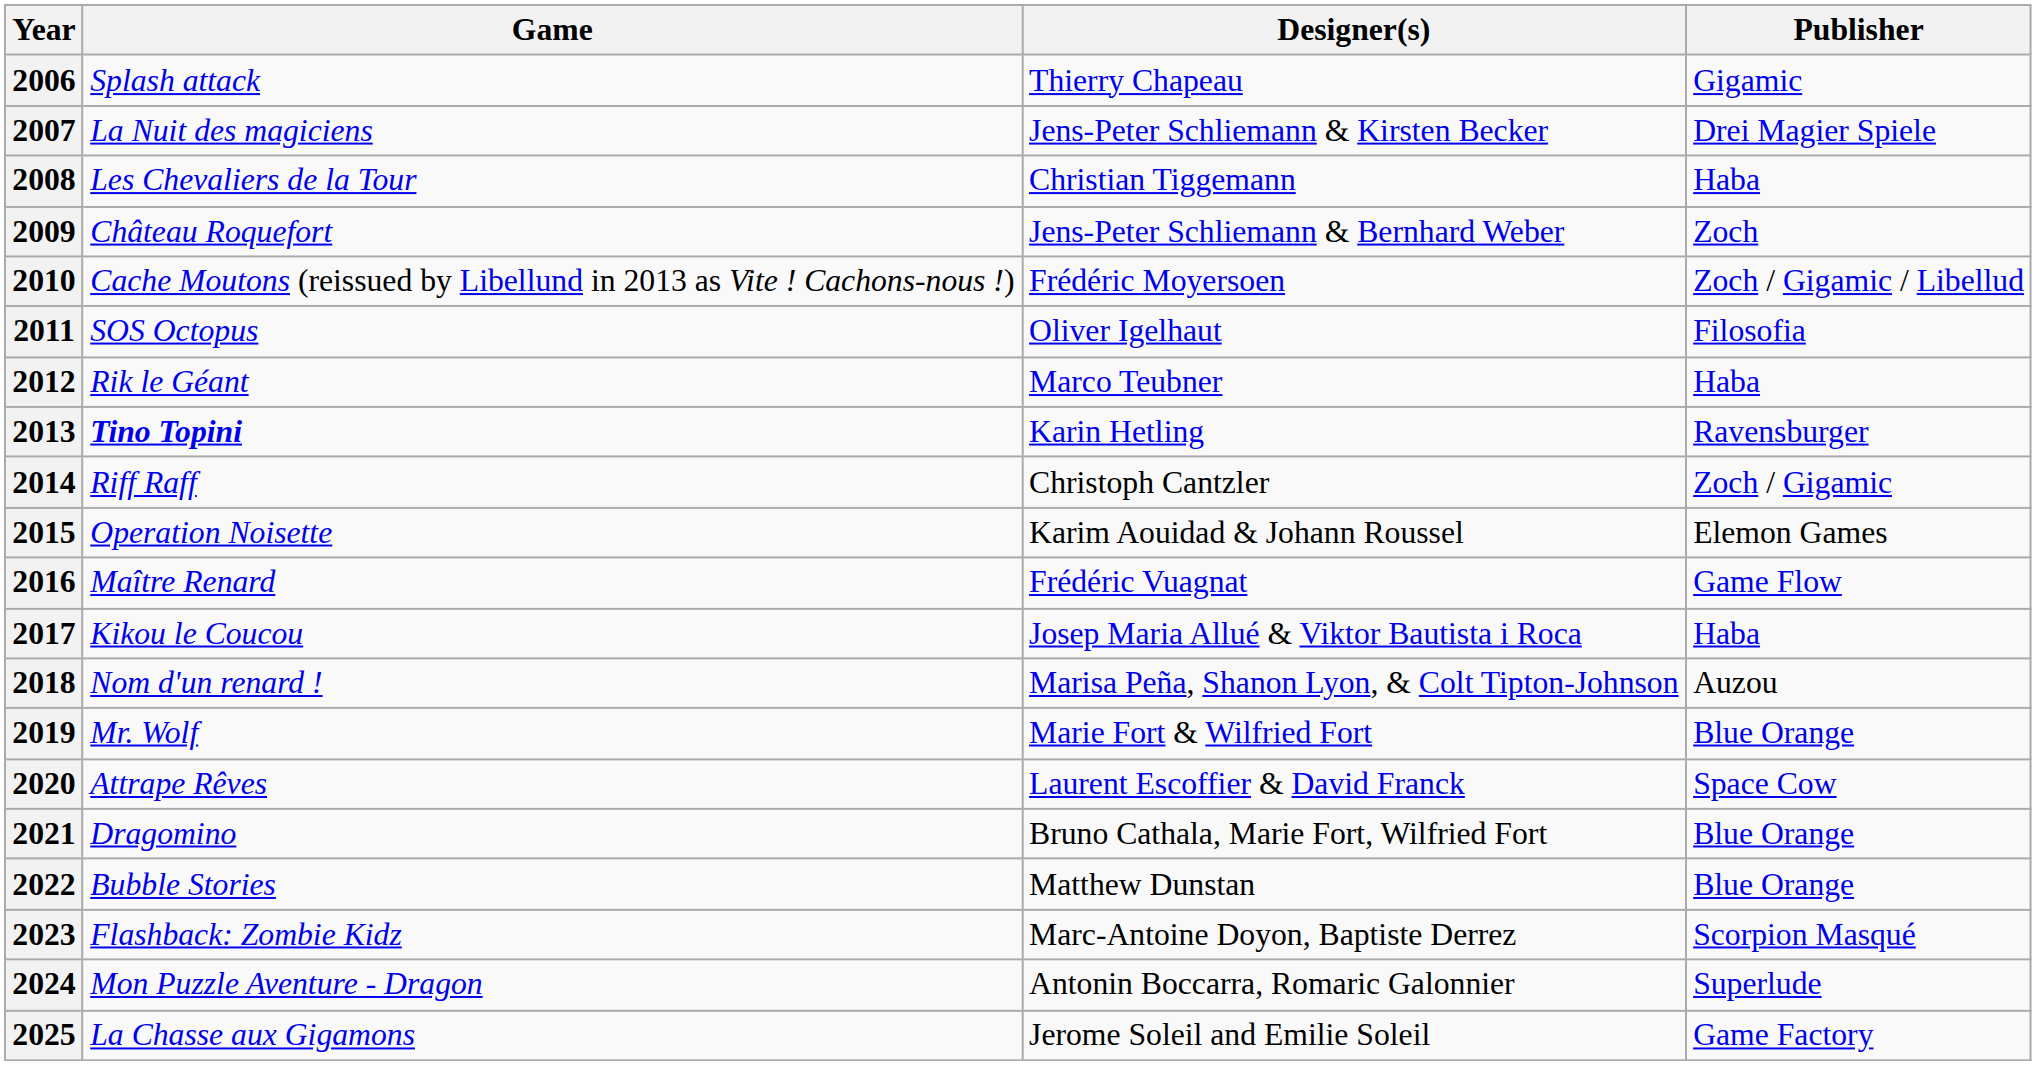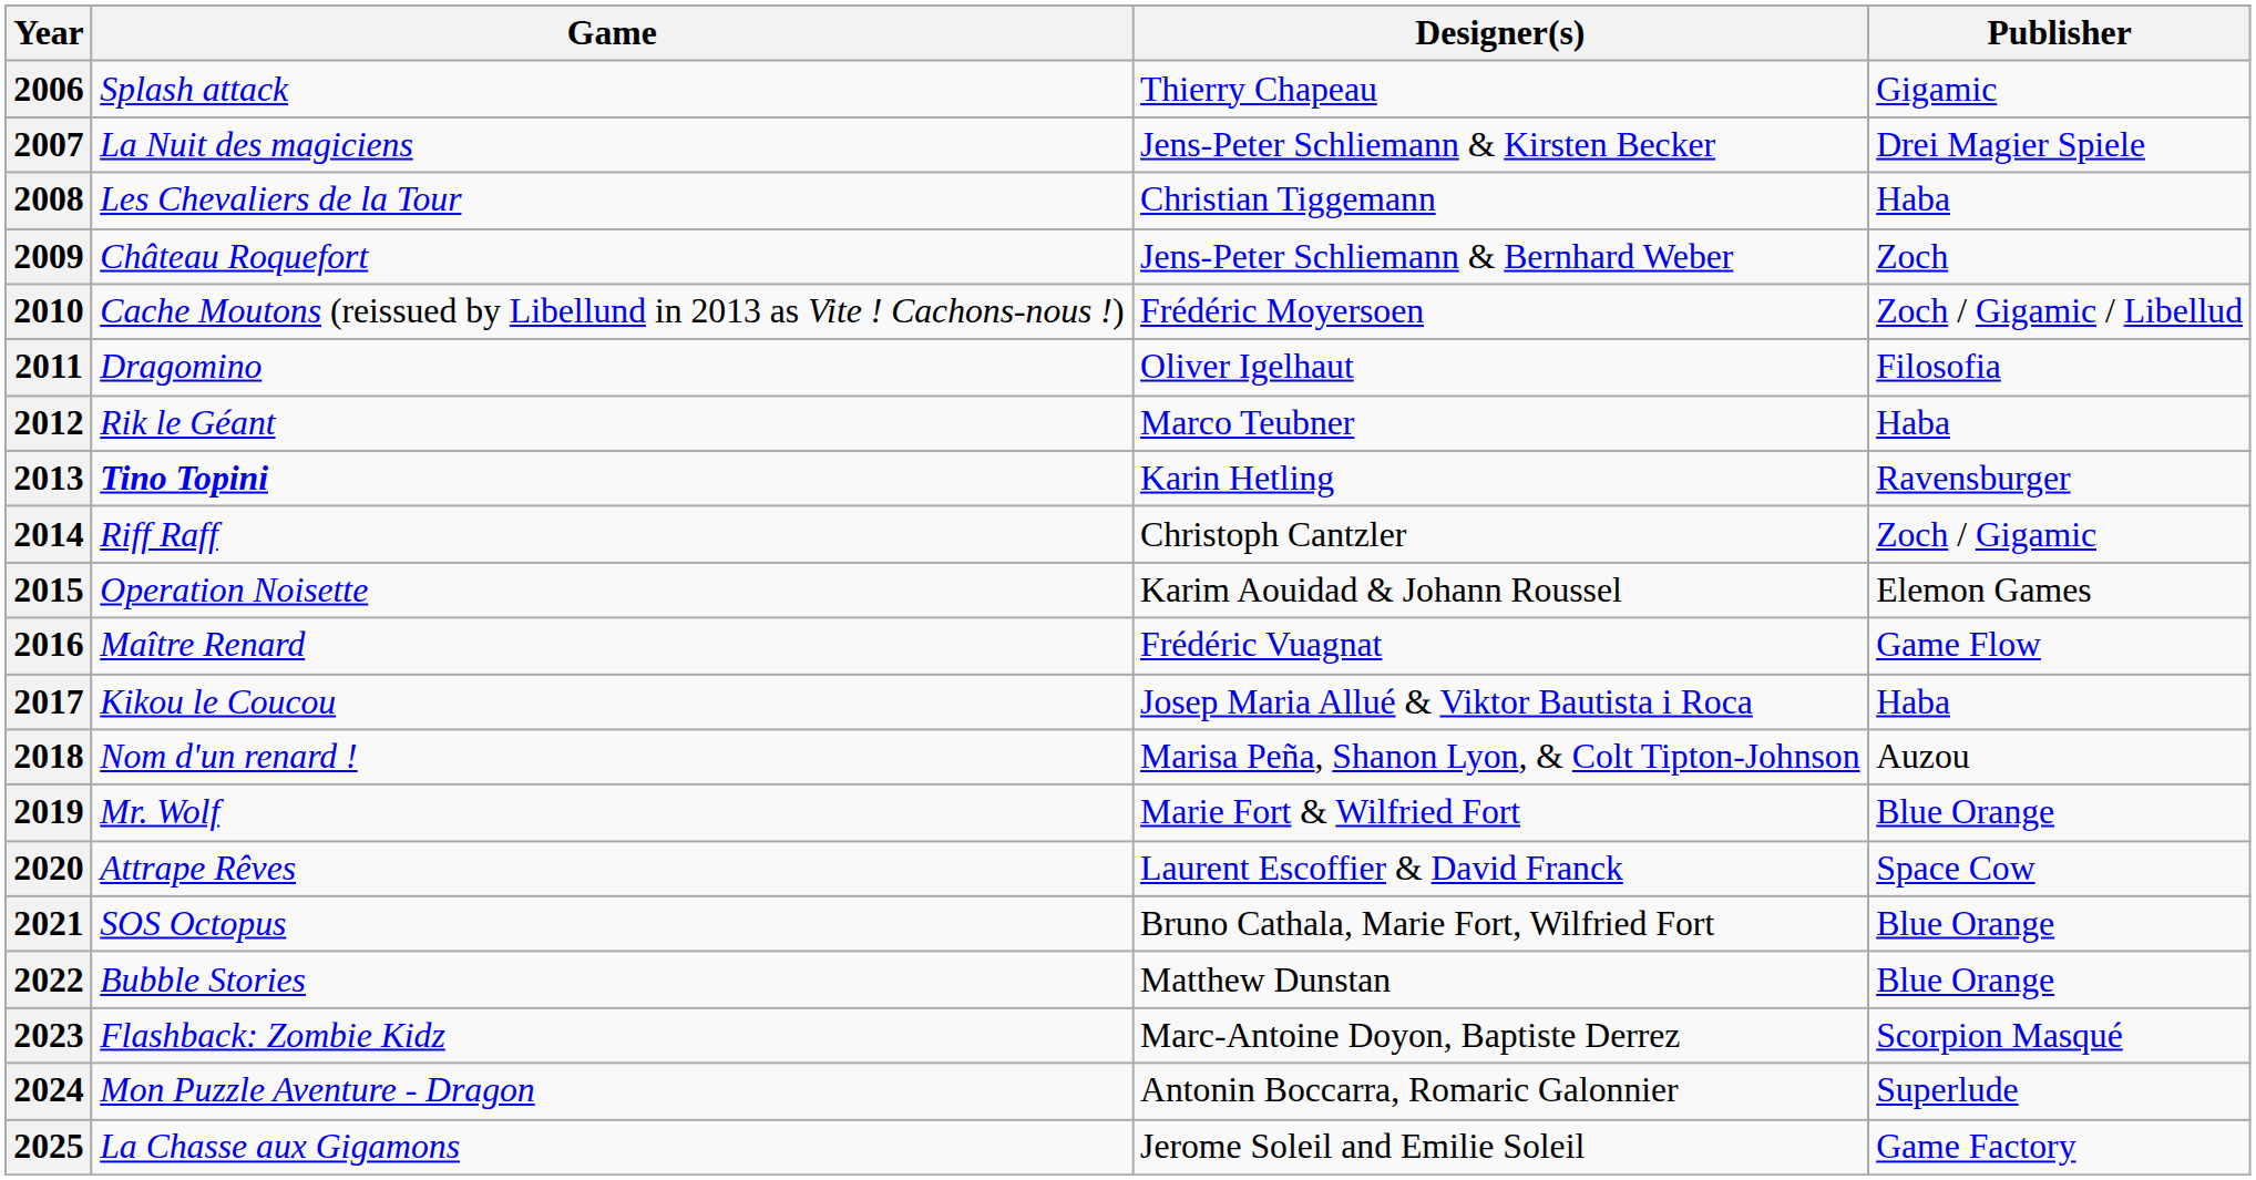 <table class="wikitable alternance">
 <tr>
 <th scope="col">Year</th>
 <th scope="col">Game</th>
 <th scope="col">Designer(s)</th>
 <th scope="col">Publisher</th>
 </tr>
 <tr>
 <th scope="row">2006</th>
 <td><em><a href='#'>Splash attack</a></em></td>
 <td><a href='#'>Thierry Chapeau</a></td>
 <td><a href='#'>Gigamic</a></td>
 </tr>
 <tr>
 <th scope="row">2007</th>
 <td><em><a href='#'>La Nuit des magiciens</a></em></td>
 <td><a href='#'>Jens-Peter Schliemann</a> & <a href='#'>Kirsten Becker</a></td>
 <td><a href='#'>Drei Magier Spiele</a></td>
 </tr>
 <tr>
 <th scope="row">2008</th>
 <td><em><a href='#'>Les Chevaliers de la Tour</a></em></td>
 <td><a href='#'>Christian Tiggemann</a></td>
 <td><a href='#'>Haba</a></td>
 </tr>
 <tr>
 <th scope="row">2009</th>
 <td><em><a href='#'>Château Roquefort</a></em></td>
 <td><a href='#'>Jens-Peter Schliemann</a> & <a href='#'>Bernhard Weber</a></td>
 <td><a href='#'>Zoch</a></td>
 </tr>
 <tr>
 <th scope="row">2010</th>
 <td><em><a href='#'>Cache Moutons</a></em> (reissued by <a href='#'>Libellund</a> in 2013 as <em>Vite ! Cachons-nous !</em>)</td>
 <td><a href='#'>Frédéric Moyersoen</a></td>
 <td><a href='#'>Zoch</a> / <a href='#'>Gigamic</a> / <a href='#'>Libellud</a></td>
 </tr>
 <tr>
 <th scope="row">2011</th>
-<td><em><a href='#'>SOS Octopus</a></em></td>
+<td><em><a href='#'>Dragomino</a></em></td>
 <td><a href='#'>Oliver Igelhaut</a></td>
 <td><a href='#'>Filosofia</a></td>
 </tr>
 <tr>
 <th scope="row">2012</th>
 <td><em><a href='#'>Rik le Géant</a></em></td>
 <td><a href='#'>Marco Teubner</a></td>
 <td><a href='#'>Haba</a></td>
 </tr>
 <tr>
 <th scope="row">2013</th>
 <td><strong><em><a href='#'>Tino Topini</a></em></strong></td>
 <td><a href='#'>Karin Hetling</a></td>
 <td><a href='#'>Ravensburger</a></td>
 </tr>
 <tr>
 <th scope="row">2014</th>
 <td><em><a href='#'>Riff Raff</a></em></td>
 <td>Christoph Cantzler</td>
 <td><a href='#'>Zoch</a> / <a href='#'>Gigamic</a></td>
 </tr>
 <tr>
 <th scope="row">2015</th>
 <td><a href='#'><em>Operation Noisette</em></a></td>
 <td>Karim Aouidad & Johann Roussel</td>
 <td>Elemon Games</td>
 </tr>
 <tr>
 <th scope="row">2016</th>
 <td><em><a href='#'>Maître Renard</a></em></td>
 <td><a href='#'>Frédéric Vuagnat</a></td>
 <td><a href='#'>Game Flow</a></td>
 </tr>
 <tr>
 <th scope="row">2017</th>
 <td><em><a href='#'>Kikou le Coucou</a></em></td>
 <td><a href='#'>Josep Maria Allué</a> & <a href='#'>Viktor Bautista i Roca</a></td>
 <td><a href='#'>Haba</a></td>
 </tr>
 <tr>
 <th scope="row">2018</th>
 <td><em><a href='#'>Nom d'un renard !</a></em></td>
 <td><a href='#'>Marisa Peña</a>, <a href='#'>Shanon Lyon</a>, & <a href='#'>Colt Tipton-Johnson</a></td>
 <td>Auzou</td>
 </tr>
 <tr>
 <th scope="row">2019</th>
 <td><em><a href='#'>Mr. Wolf</a></em></td>
 <td><a href='#'>Marie Fort</a> & <a href='#'>Wilfried Fort</a></td>
 <td><a href='#'>Blue Orange</a></td>
 </tr>
 <tr>
 <th scope="row">2020</th>
 <td><em><a href='#'>Attrape Rêves</a></em></td>
 <td><a href='#'>Laurent Escoffier</a> & <a href='#'>David Franck</a></td>
 <td><a href='#'>Space Cow</a></td>
 </tr>
 <tr>
 <th scope="row">2021</th>
-<td><em><a href='#'>Dragomino</a></em></td>
+<td><em><a href='#'>SOS Octopus</a></em></td>
 <td>Bruno Cathala, Marie Fort, Wilfried Fort</td>
 <td><a href='#'>Blue Orange</a></td>
 </tr>
 <tr>
 <th>2022</th>
 <td><a href='#'><em>Bubble Stories</em></a></td>
 <td>Matthew Dunstan</td>
 <td><a href='#'>Blue Orange</a></td>
 </tr>
 <tr>
 <th>2023</th>
 <td><a href='#'><em>Flashback: Zombie Kidz</em></a></td>
 <td>Marc-Antoine Doyon, Baptiste Derrez</td>
 <td><a href='#'>Scorpion Masqué</a></td>
 </tr>
 <tr>
 <th>2024</th>
 <td><a href='#'><em>Mon Puzzle Aventure - Dragon</em></a></td>
 <td>Antonin Boccarra, Romaric Galonnier</td>
 <td><a href='#'>Superlude</a></td>
 </tr>
 <tr>
 <th>2025</th>
 <td><em><a href='#'>La Chasse aux Gigamons</a></em></td>
 <td>Jerome Soleil and Emilie Soleil</td>
 <td><a href='#'>Game Factory</a></td>
 </tr>
 </table>
